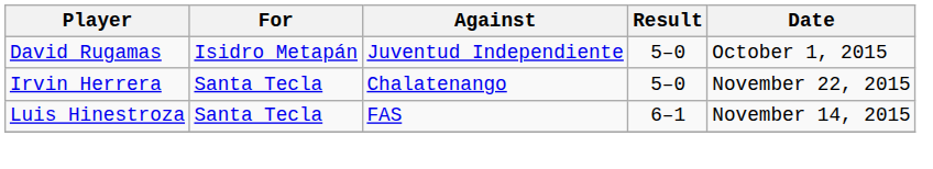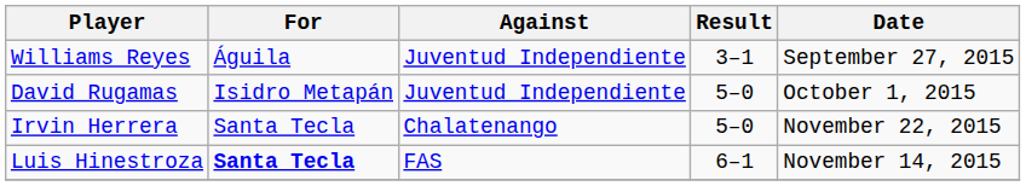 <table class="wikitable sortable">
 <tr>
 <th>Player</th>
 <th>For</th>
 <th>Against</th>
 <th align=center>Result</th>
 <th>Date</th>
+</tr>
+<tr>
+<td> <a href='#'>Williams Reyes</a></td>
+<td><a href='#'>Águila</a></td>
+<td><a href='#'>Juventud Independiente</a></td>
+<td align="center">3–1</td>
+<td>September 27, 2015</td>
 </tr>
 <tr>
 <td> <a href='#'>David Rugamas</a></td>
 <td><a href='#'>Isidro Metapán</a></td>
 <td><a href='#'>Juventud Independiente</a></td>
 <td align="center">5–0</td>
 <td>October 1, 2015</td>
 </tr>
 <tr>
 <td> <a href='#'>Irvin Herrera</a></td>
 <td><a href='#'>Santa Tecla</a></td>
 <td><a href='#'>Chalatenango</a></td>
 <td align="center">5–0</td>
 <td>November 22, 2015</td>
 </tr>
 <tr>
 <td> <a href='#'>Luis Hinestroza</a></td>
-<td><a href='#'>Santa Tecla</a></td>
+<td><strong><a href='#'>Santa Tecla</a></strong></td>
 <td><a href='#'>FAS</a></td>
 <td align="center">6–1</td>
 <td>November 14, 2015</td>
 </tr>
 <tr>
 </tr>
 </table>
